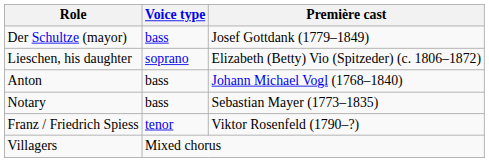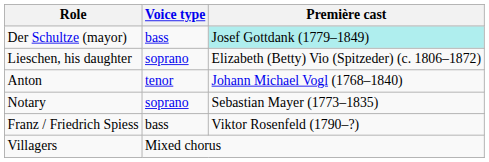 <table class="wikitable">
 <tr>
 <th>Role</th>
 <th><a href='#'>Voice type</a></th>
 <th>Première cast</th>
 </tr>
 <tr>
 <td>Der <a href='#'>Schultze</a> (mayor)</td>
 <td><a href='#'>bass</a></td>
-<td>Josef Gottdank (1779–1849)</td>
+<td style="background: paleturquoise;">Josef Gottdank (1779–1849)</td>
 </tr>
 <tr>
 <td>Lieschen, his daughter</td>
 <td><a href='#'>soprano</a></td>
 <td>Elizabeth (Betty) Vio (Spitzeder) (c. 1806–1872)</td>
 </tr>
 <tr>
 <td>Anton</td>
-<td>bass</td>
+<td><a href='#'>tenor</a></td>
 <td><a href='#'>Johann Michael Vogl</a> (1768–1840)</td>
 </tr>
 <tr>
 <td>Notary</td>
-<td>bass</td>
+<td><a href='#'>soprano</a></td>
 <td>Sebastian Mayer (1773–1835)</td>
 </tr>
 <tr>
 <td>Franz / Friedrich Spiess</td>
-<td><a href='#'>tenor</a></td>
+<td>bass</td>
 <td>Viktor Rosenfeld (1790–?)</td>
 </tr>
 <tr>
 <td>Villagers</td>
 <td colspan=3>Mixed chorus</td>
 </tr>
 </table>
